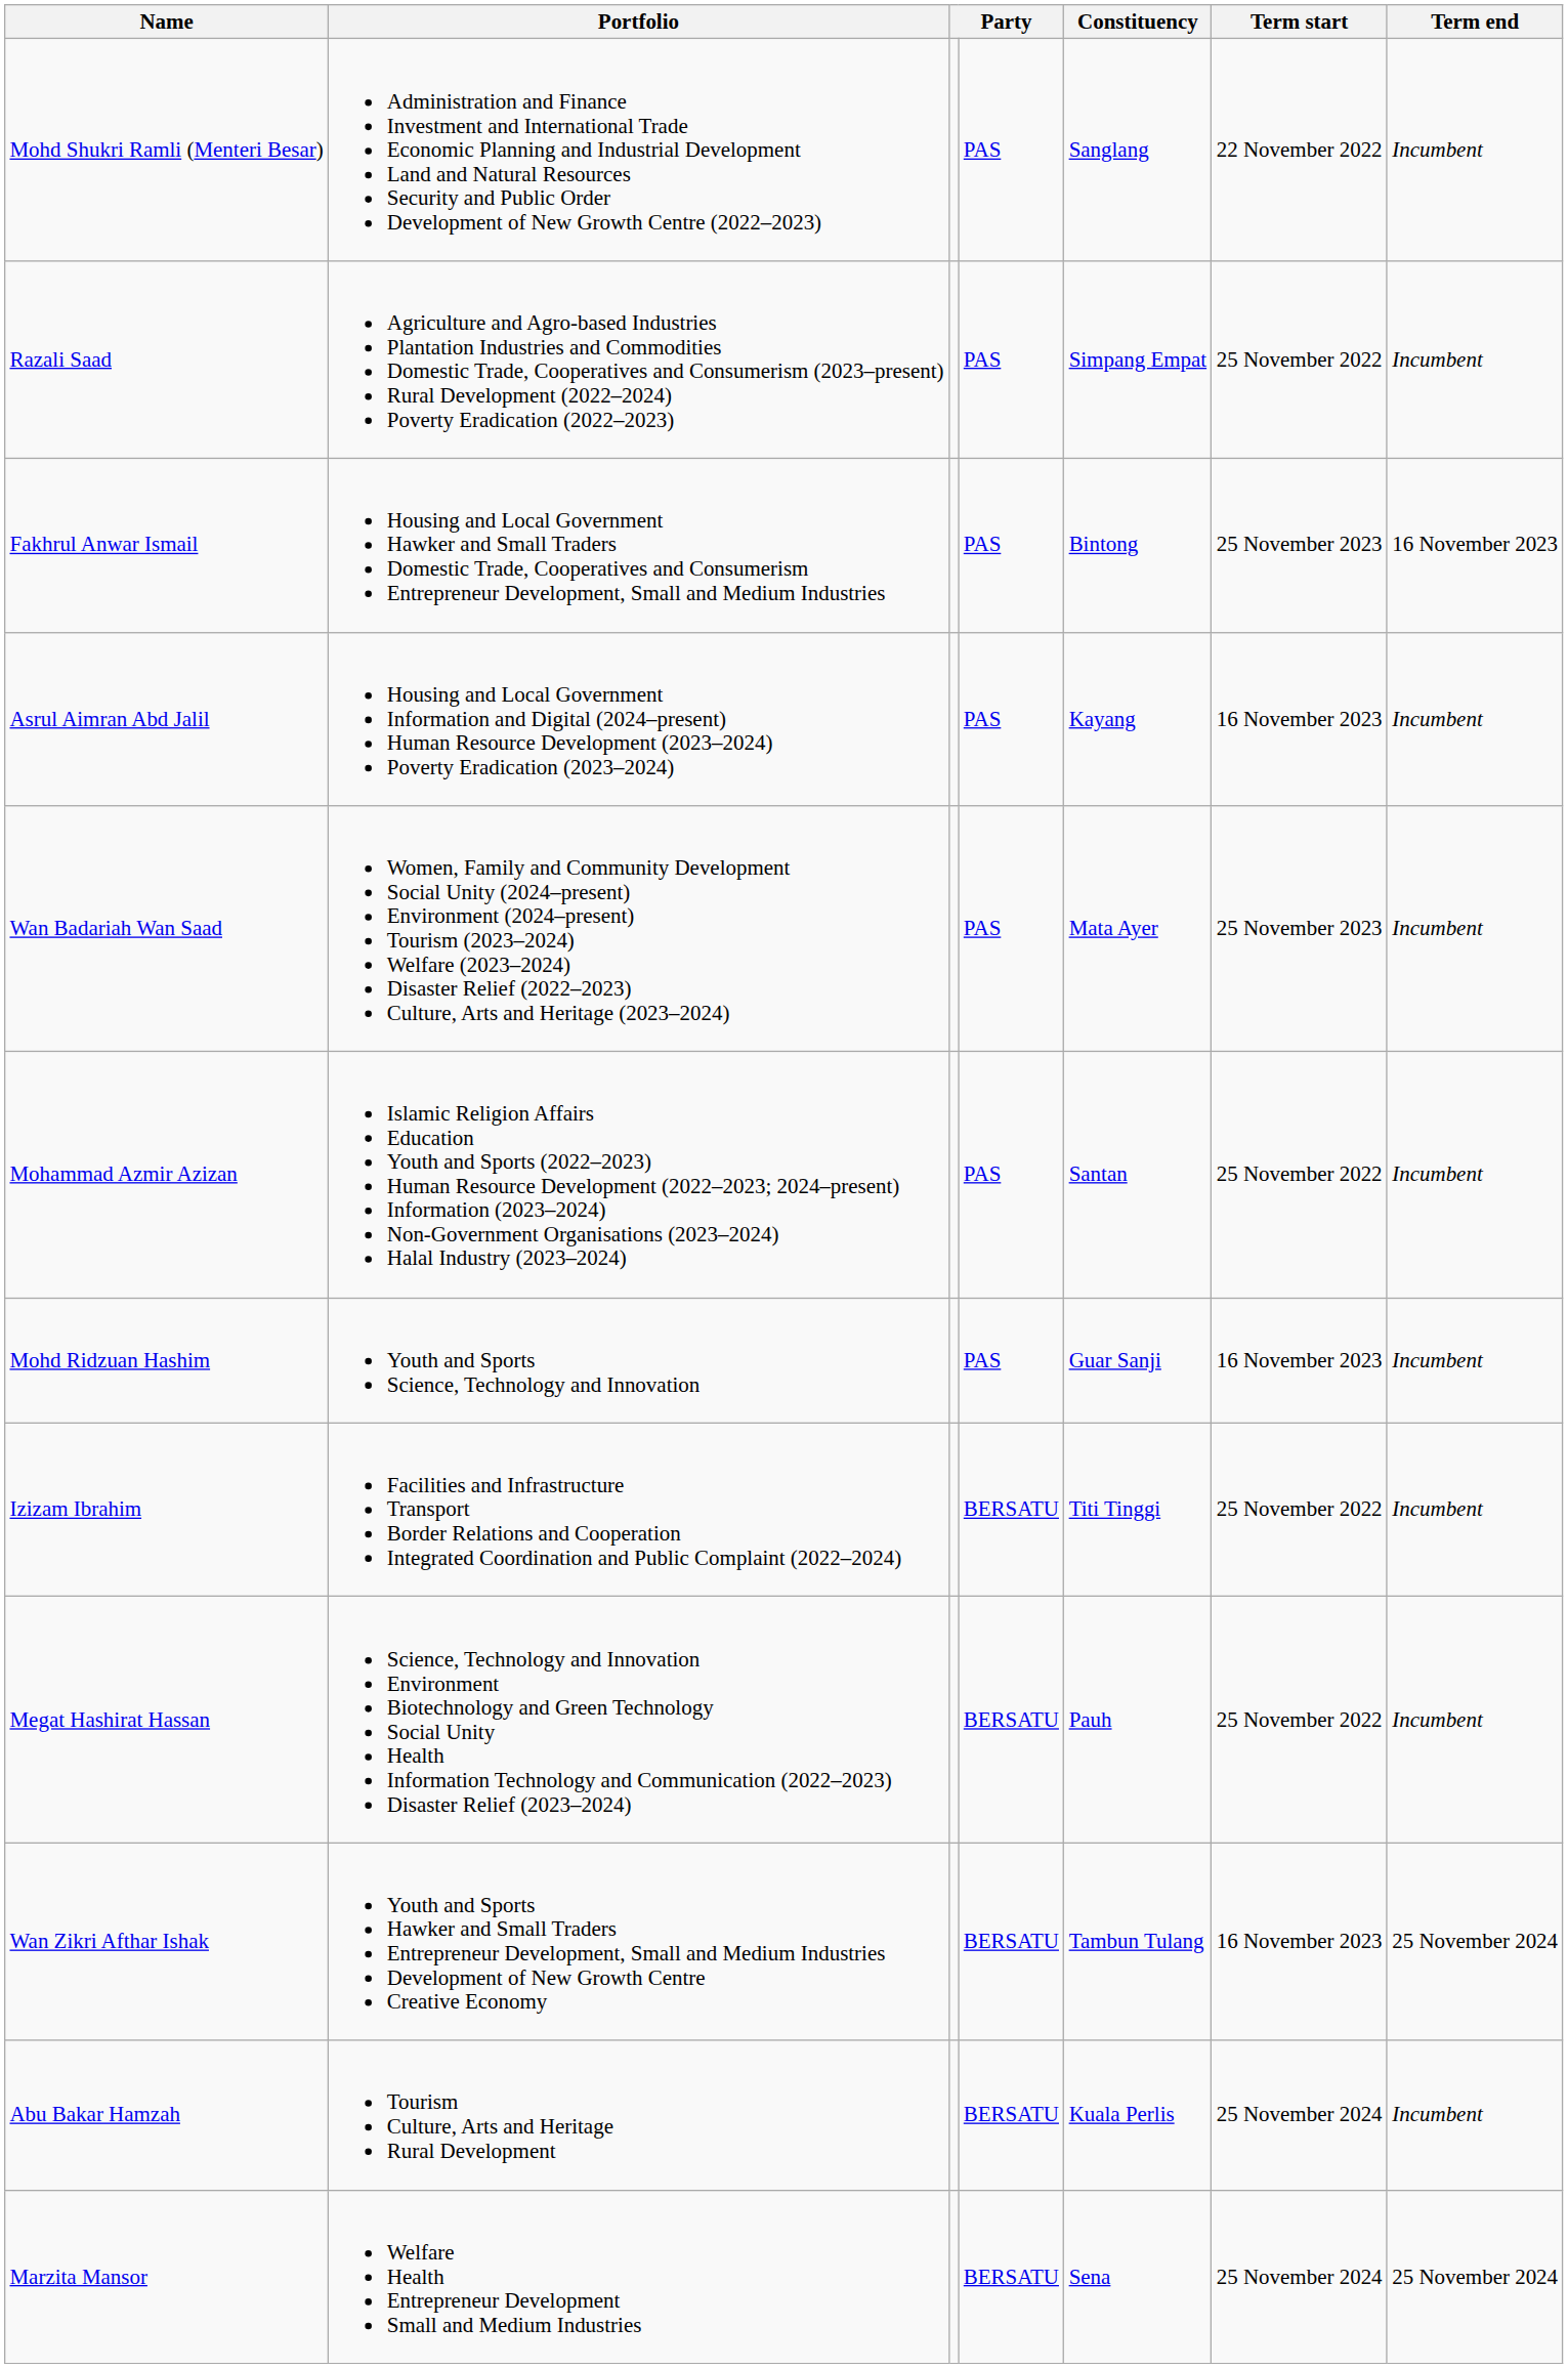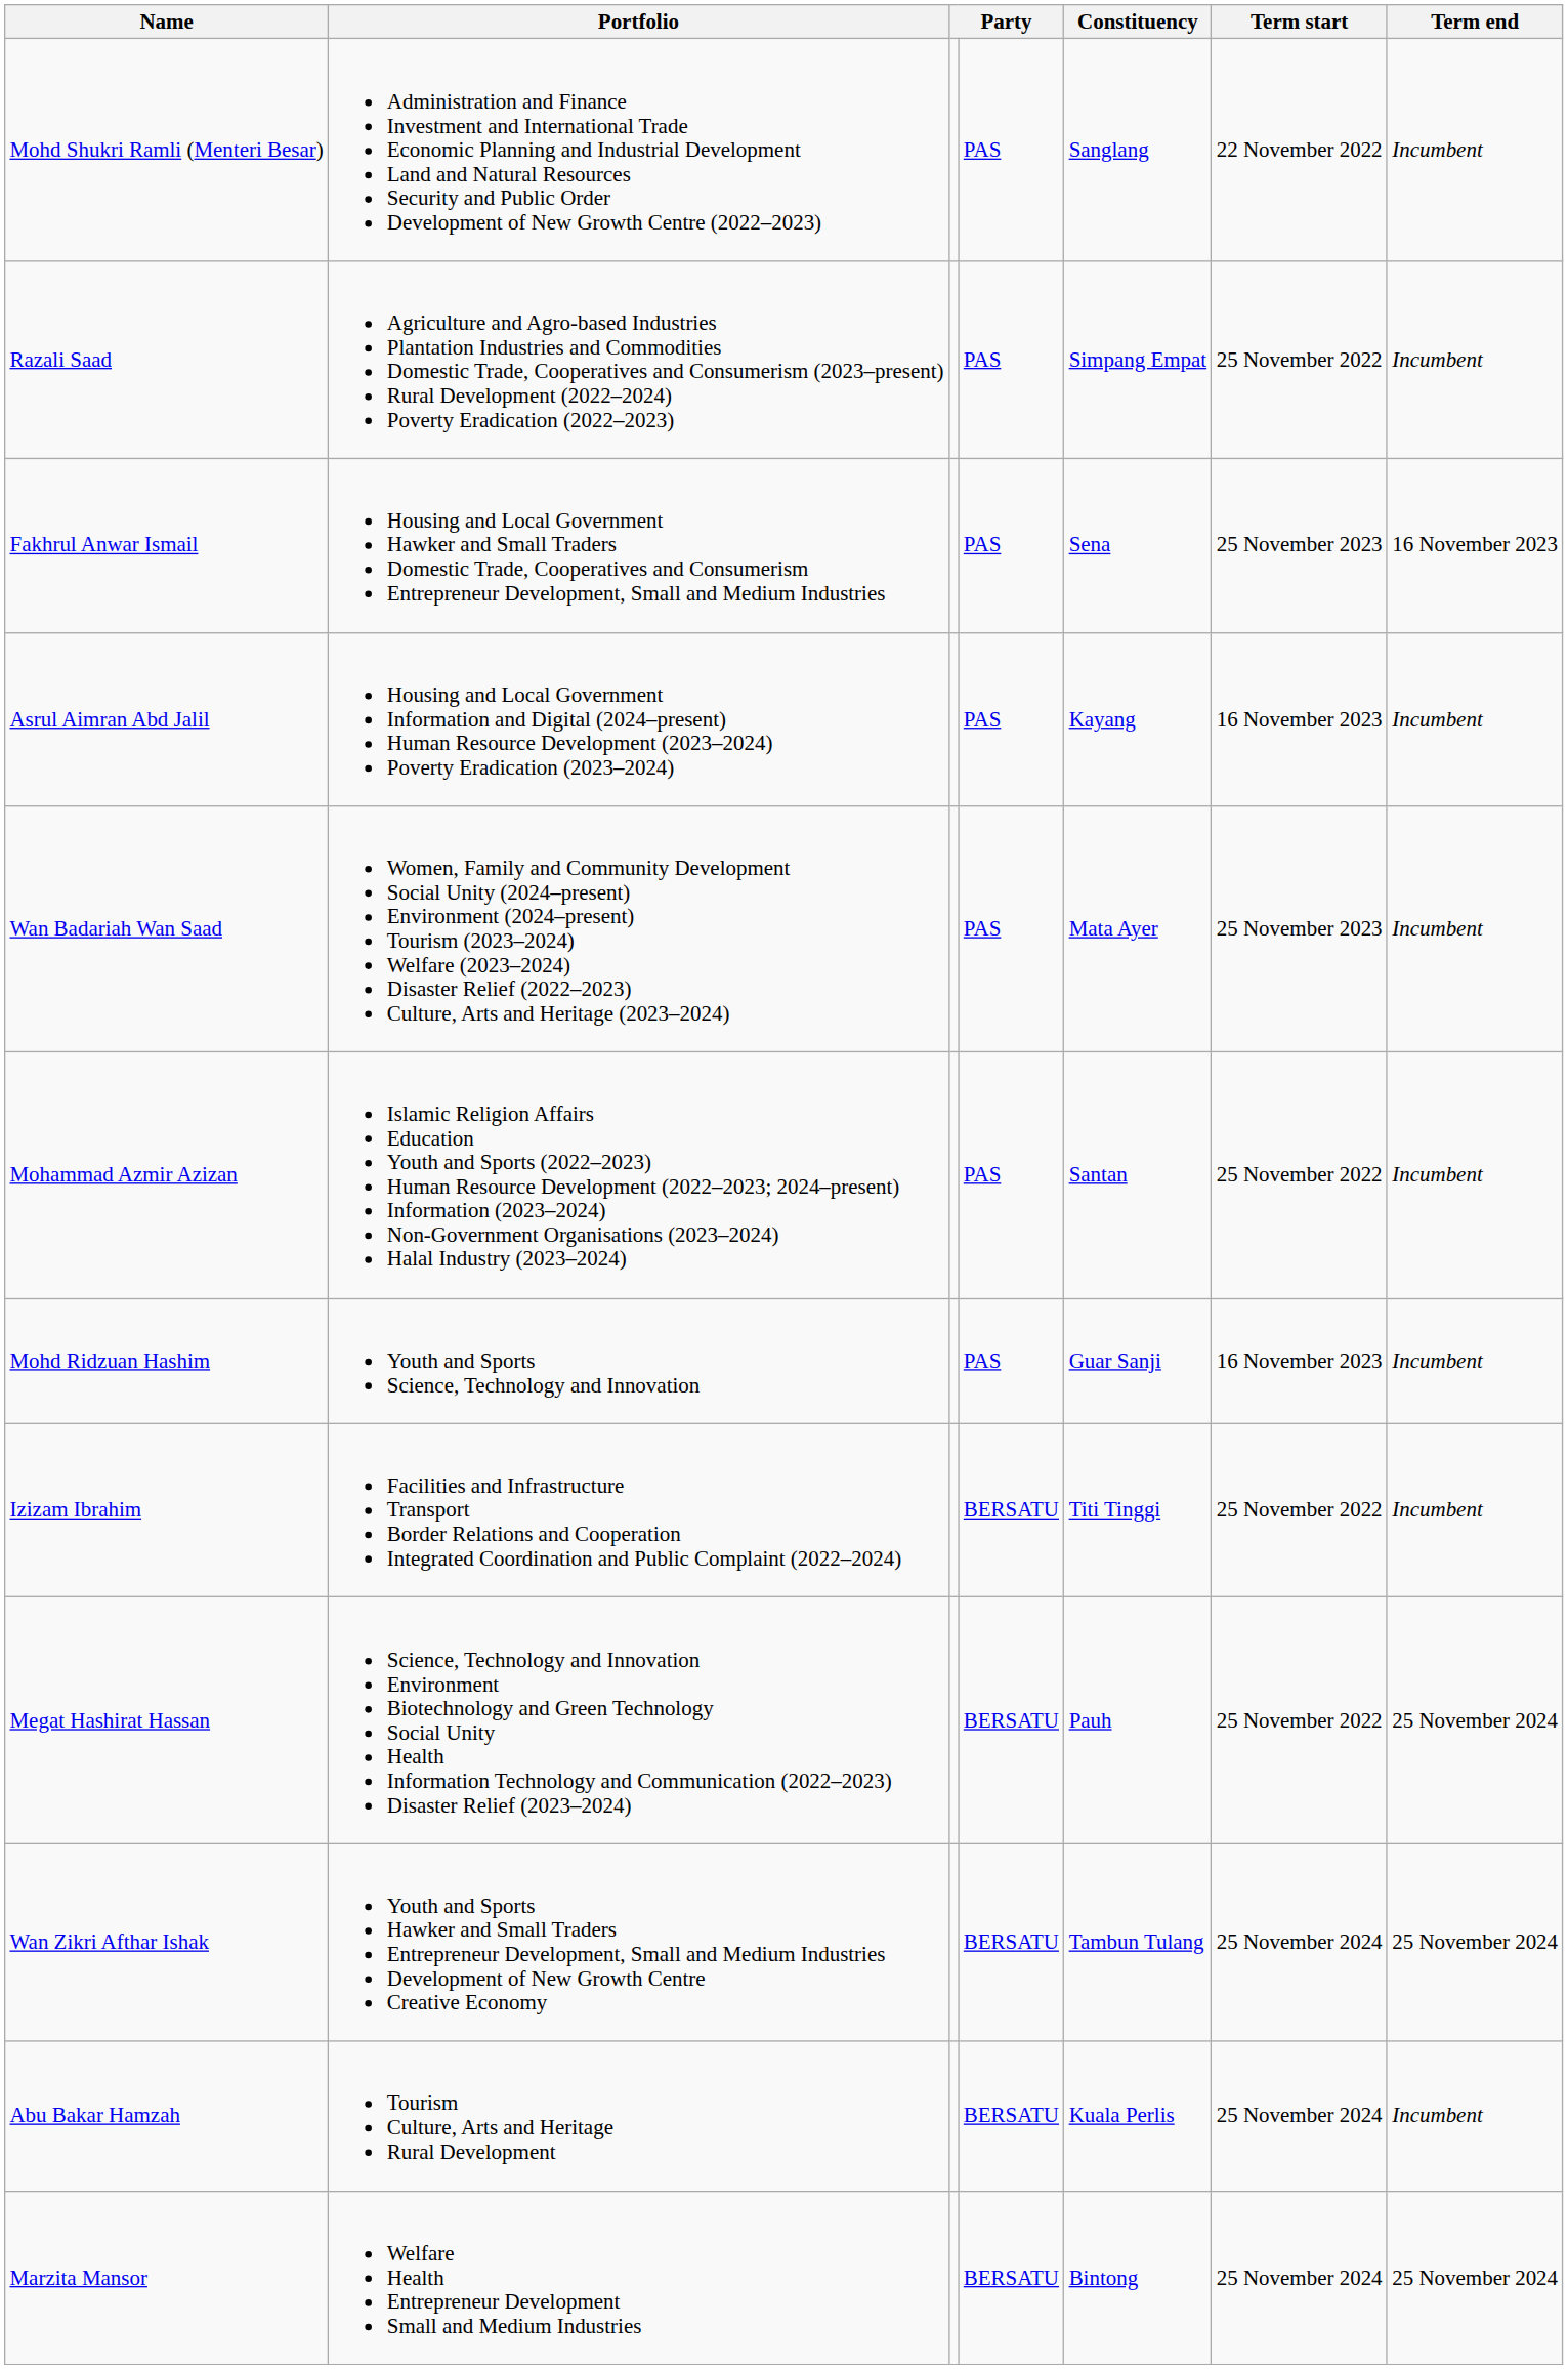 <table class="wikitable">
 <tr>
 <th>Name</th>
 <th>Portfolio</th>
 <th colspan=2>Party</th>
 <th>Constituency</th>
 <th>Term start</th>
 <th>Term end</th>
 </tr>
 <tr>
 <td><a href='#'>Mohd Shukri Ramli</a> (<a href='#'>Menteri Besar</a>)</td>
 <td><br><ul><li>Administration and Finance</li><li>Investment and International Trade</li><li>Economic Planning and Industrial Development</li><li>Land and Natural Resources</li><li>Security and Public Order</li><li>Development of New Growth Centre (2022–2023)</li></ul></td>
 <td bgcolor=></td>
 <td><a href='#'>PAS</a></td>
 <td><a href='#'>Sanglang</a></td>
 <td>22 November 2022</td>
 <td><em>Incumbent</em></td>
 </tr>
 <tr>
 <td><a href='#'>Razali Saad</a></td>
 <td><br><ul><li>Agriculture and Agro-based Industries</li><li>Plantation Industries and Commodities</li><li>Domestic Trade, Cooperatives and Consumerism (2023–present)</li><li>Rural Development (2022–2024)</li><li>Poverty Eradication (2022–2023)</li></ul></td>
 <td bgcolor=></td>
 <td><a href='#'>PAS</a></td>
 <td><a href='#'>Simpang Empat</a></td>
 <td>25 November 2022</td>
 <td><em>Incumbent</em></td>
 </tr>
 <tr>
 <td><a href='#'>Fakhrul Anwar Ismail</a></td>
 <td><br><ul><li>Housing and Local Government</li><li>Hawker and Small Traders</li><li>Domestic Trade, Cooperatives and Consumerism</li><li>Entrepreneur Development, Small and Medium Industries</li></ul></td>
 <td bgcolor=></td>
 <td><a href='#'>PAS</a></td>
-<td><a href='#'>Bintong</a></td>
+<td><a href='#'>Sena</a></td>
 <td>25 November 2023</td>
 <td>16 November 2023</td>
 </tr>
 <tr>
 <td><a href='#'>Asrul Aimran Abd Jalil</a></td>
 <td><br><ul><li>Housing and Local Government</li><li>Information and Digital (2024–present)</li><li>Human Resource Development (2023–2024)</li><li>Poverty Eradication (2023–2024)</li></ul></td>
 <td bgcolor=></td>
 <td><a href='#'>PAS</a></td>
 <td><a href='#'>Kayang</a></td>
 <td>16 November 2023</td>
 <td><em>Incumbent</em></td>
 </tr>
 <tr>
 <td><a href='#'>Wan Badariah Wan Saad</a></td>
 <td><br><ul><li>Women, Family and Community Development</li><li>Social Unity (2024–present)</li><li>Environment (2024–present)</li><li>Tourism (2023–2024)</li><li>Welfare (2023–2024)</li><li>Disaster Relief (2022–2023)</li><li>Culture, Arts and Heritage (2023–2024)</li></ul></td>
 <td bgcolor=></td>
 <td><a href='#'>PAS</a></td>
 <td><a href='#'>Mata Ayer</a></td>
 <td>25 November 2023</td>
 <td><em>Incumbent</em></td>
 </tr>
 <tr>
 <td><a href='#'>Mohammad Azmir Azizan</a></td>
 <td><br><ul><li>Islamic Religion Affairs</li><li>Education</li><li>Youth and Sports (2022–2023)</li><li>Human Resource Development (2022–2023; 2024–present)</li><li>Information (2023–2024)</li><li>Non-Government Organisations (2023–2024)</li><li>Halal Industry (2023–2024)</li></ul></td>
 <td bgcolor=></td>
 <td><a href='#'>PAS</a></td>
 <td><a href='#'>Santan</a></td>
 <td>25 November 2022</td>
 <td><em>Incumbent</em></td>
 </tr>
 <tr>
 <td><a href='#'>Mohd Ridzuan Hashim</a></td>
 <td><br><ul><li>Youth and Sports</li><li>Science, Technology and Innovation</li></ul></td>
 <td bgcolor=></td>
 <td><a href='#'>PAS</a></td>
 <td><a href='#'>Guar Sanji</a></td>
 <td>16 November 2023</td>
 <td><em>Incumbent</em></td>
 </tr>
 <tr>
 <td><a href='#'>Izizam Ibrahim</a></td>
 <td><br><ul><li>Facilities and Infrastructure</li><li>Transport</li><li>Border Relations and Cooperation</li><li>Integrated Coordination and Public Complaint (2022–2024)</li></ul></td>
 <td bgcolor=></td>
 <td><a href='#'>BERSATU</a></td>
 <td><a href='#'>Titi Tinggi</a></td>
 <td>25 November 2022</td>
 <td><em>Incumbent</em></td>
 </tr>
 <tr>
 <td><a href='#'>Megat Hashirat Hassan</a></td>
 <td><br><ul><li>Science, Technology and Innovation</li><li>Environment</li><li>Biotechnology and Green Technology</li><li>Social Unity</li><li>Health</li><li>Information Technology and Communication (2022–2023)</li><li>Disaster Relief (2023–2024)</li></ul></td>
 <td bgcolor=></td>
 <td><a href='#'>BERSATU</a></td>
 <td><a href='#'>Pauh</a></td>
 <td>25 November 2022</td>
-<td><em>Incumbent</em></td>
+<td>25 November 2024</td>
 </tr>
 <tr>
 <td><a href='#'>Wan Zikri Afthar Ishak</a></td>
 <td><br><ul><li>Youth and Sports</li><li>Hawker and Small Traders</li><li>Entrepreneur Development, Small and Medium Industries</li><li>Development of New Growth Centre</li><li>Creative Economy</li></ul></td>
 <td bgcolor=></td>
 <td><a href='#'>BERSATU</a></td>
 <td><a href='#'>Tambun Tulang</a></td>
-<td>16 November 2023</td>
+<td>25 November 2024</td>
 <td>25 November 2024</td>
 </tr>
 <tr>
 <td><a href='#'>Abu Bakar Hamzah</a></td>
 <td><br><ul><li>Tourism</li><li>Culture, Arts and Heritage</li><li>Rural Development</li></ul></td>
 <td bgcolor=></td>
 <td><a href='#'>BERSATU</a></td>
 <td><a href='#'>Kuala Perlis</a></td>
 <td>25 November 2024</td>
 <td><em>Incumbent</em></td>
 </tr>
 <tr>
 <td><a href='#'>Marzita Mansor</a></td>
 <td><br><ul><li>Welfare</li><li>Health</li><li>Entrepreneur Development</li><li>Small and Medium Industries</li></ul></td>
 <td bgcolor=></td>
 <td><a href='#'>BERSATU</a></td>
-<td><a href='#'>Sena</a></td>
+<td><a href='#'>Bintong</a></td>
 <td>25 November 2024</td>
 <td>25 November 2024</td>
 </tr>
 </table>
